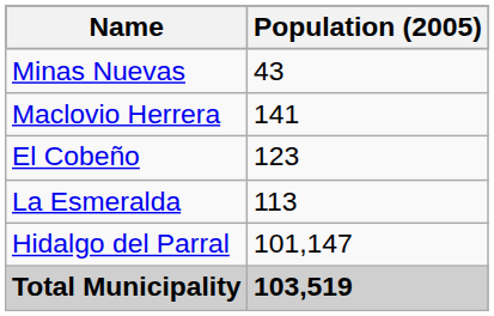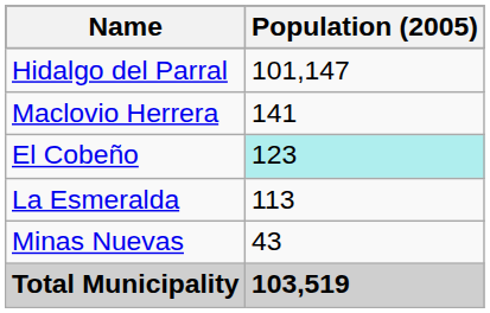 <table class="wikitable">
 <tr style="background:#000000; color:black;">
 <th><strong>Name</strong></th>
 <th><strong>Population (2005)</strong></th>
 </tr>
 <tr>
-<td><a href='#'>Minas Nuevas</a></td>
-<td>43</td>
+<td><a href='#'>Hidalgo del Parral</a></td>
+<td>101,147</td>
 </tr>
 <tr>
 <td><a href='#'>Maclovio Herrera</a></td>
 <td>141</td>
 </tr>
 <tr>
 <td><a href='#'>El Cobeño</a></td>
-<td>123</td>
+<td style="background: paleturquoise;">123</td>
 </tr>
 <tr>
 <td><a href='#'>La Esmeralda</a></td>
 <td>113</td>
 </tr>
 <tr>
-<td><a href='#'>Hidalgo del Parral</a></td>
-<td>101,147</td>
+<td><a href='#'>Minas Nuevas</a></td>
+<td>43</td>
 </tr>
 <tr style="background:#CFCFCF;">
 <td><strong>Total Municipality</strong></td>
 <td><strong>103,519</strong></td>
 </tr>
 </table>
